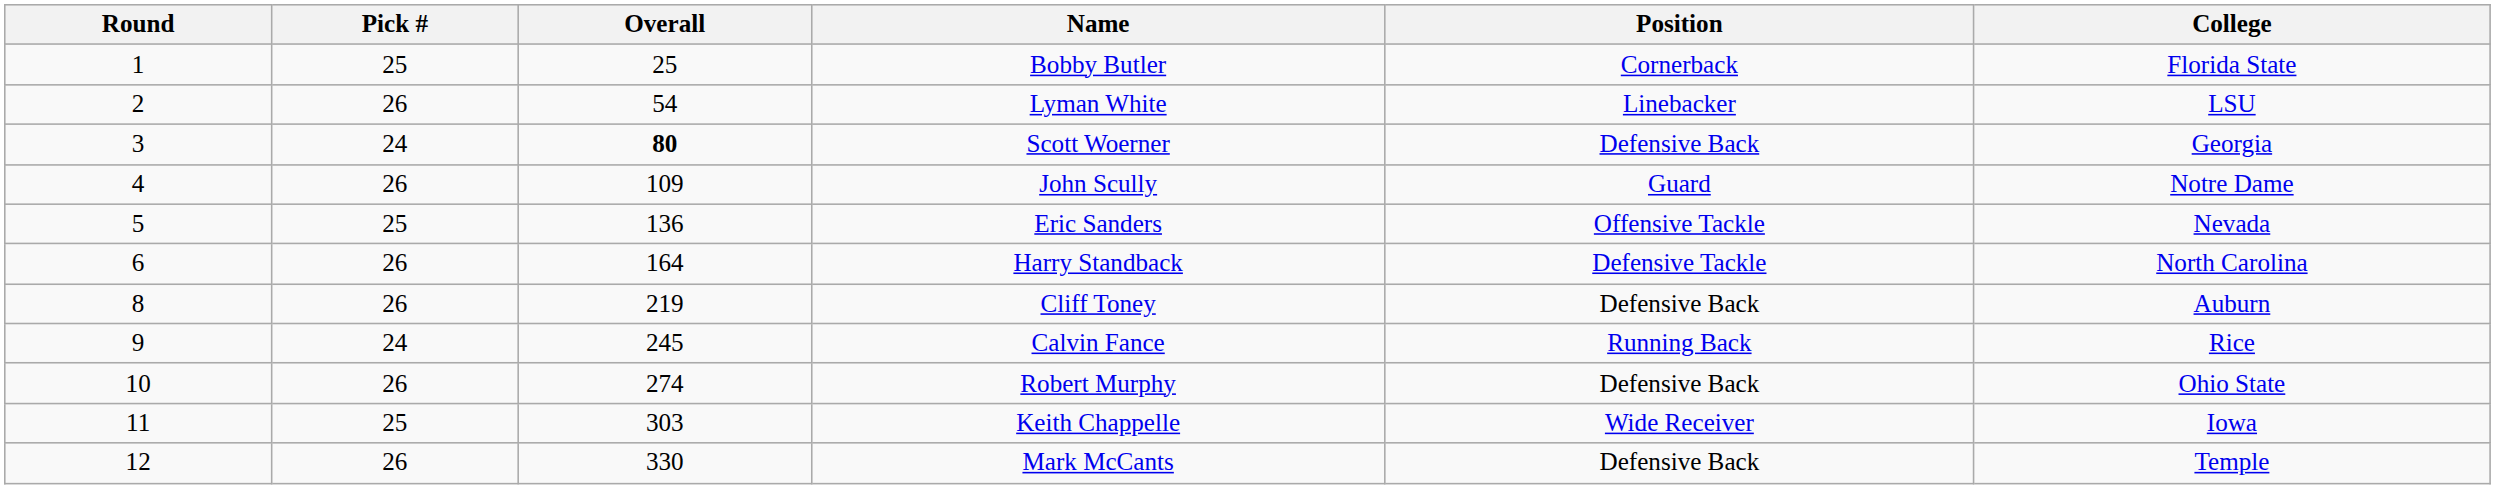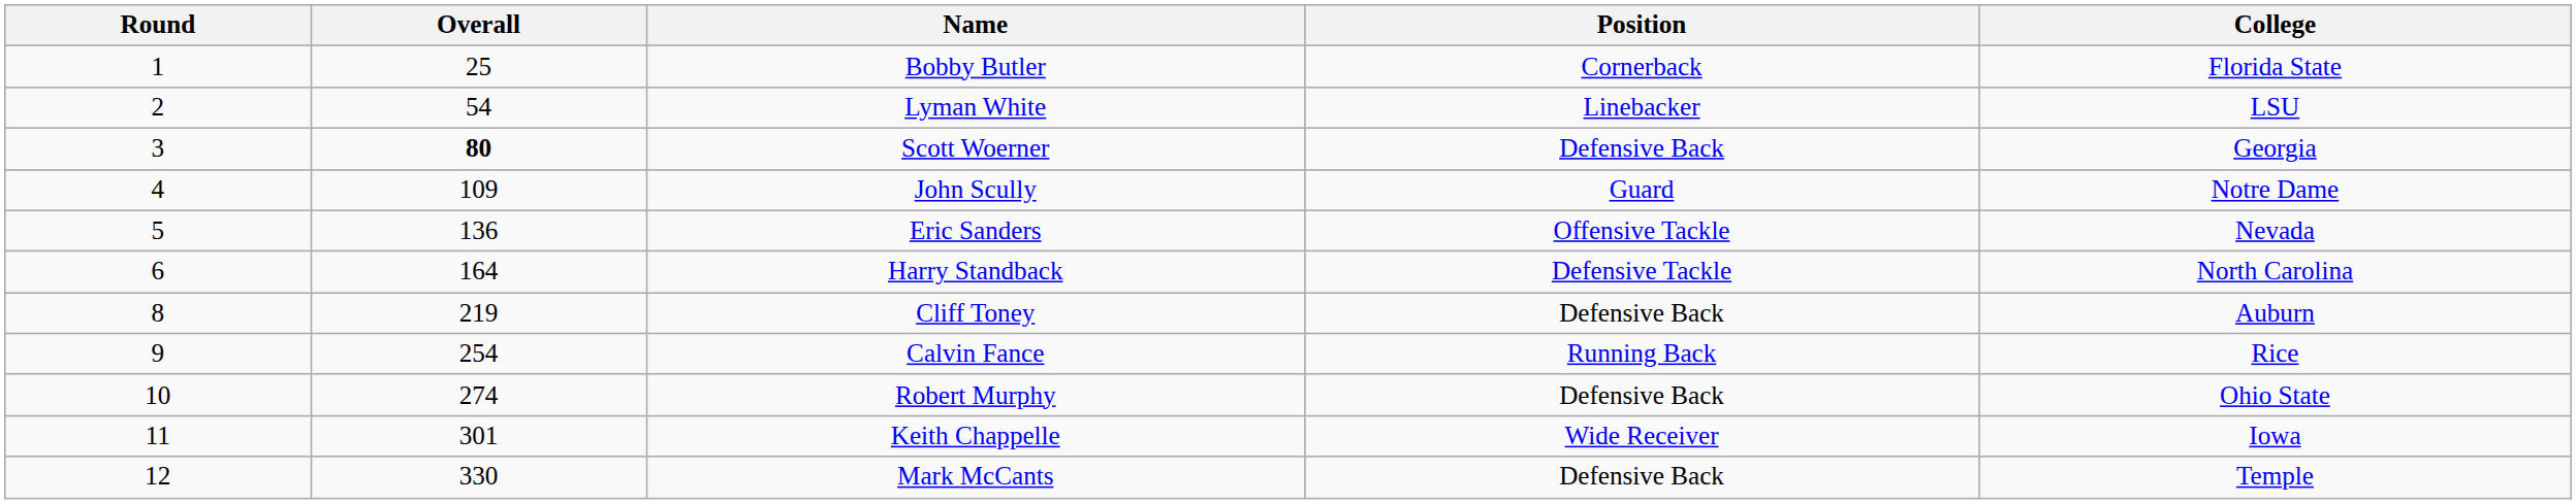 <table class="wikitable sortable sortable" style="width: 100%; text-align:center">
 <tr>
 <th>Round</th>
-<th>Pick #</th>
 <th>Overall</th>
 <th>Name</th>
 <th>Position</th>
 <th>College</th>
 </tr>
 <tr>
 <td>1</td>
 <td>25</td>
-<td>25</td>
 <td><a href='#'>Bobby Butler</a></td>
 <td><a href='#'>Cornerback</a></td>
 <td><a href='#'>Florida State</a></td>
 </tr>
 <tr>
 <td>2</td>
-<td>26</td>
 <td>54</td>
 <td><a href='#'>Lyman White</a></td>
 <td><a href='#'>Linebacker</a></td>
 <td><a href='#'>LSU</a></td>
 </tr>
 <tr>
 <td>3</td>
-<td>24</td>
 <td><strong>80</strong></td>
 <td><a href='#'>Scott Woerner</a></td>
 <td><a href='#'>Defensive Back</a></td>
 <td><a href='#'>Georgia</a></td>
 </tr>
 <tr>
 <td>4</td>
-<td>26</td>
 <td>109</td>
 <td><a href='#'>John Scully</a></td>
 <td><a href='#'>Guard</a></td>
 <td><a href='#'>Notre Dame</a></td>
 </tr>
 <tr>
 <td>5</td>
-<td>25</td>
 <td>136</td>
 <td><a href='#'>Eric Sanders</a></td>
 <td><a href='#'>Offensive Tackle</a></td>
 <td><a href='#'>Nevada</a></td>
 </tr>
 <tr>
 <td>6</td>
-<td>26</td>
 <td>164</td>
 <td><a href='#'>Harry Standback</a></td>
 <td><a href='#'>Defensive Tackle</a></td>
 <td><a href='#'>North Carolina</a></td>
 </tr>
 <tr>
 <td>8</td>
-<td>26</td>
 <td>219</td>
 <td><a href='#'>Cliff Toney</a></td>
 <td>Defensive Back</td>
 <td><a href='#'>Auburn</a></td>
 </tr>
 <tr>
 <td>9</td>
-<td>24</td>
-<td>245</td>
+<td>254</td>
 <td><a href='#'>Calvin Fance</a></td>
 <td><a href='#'>Running Back</a></td>
 <td><a href='#'>Rice</a></td>
 </tr>
 <tr>
 <td>10</td>
-<td>26</td>
 <td>274</td>
 <td><a href='#'>Robert Murphy</a></td>
 <td>Defensive Back</td>
 <td><a href='#'>Ohio State</a></td>
 </tr>
 <tr>
 <td>11</td>
-<td>25</td>
-<td>303</td>
+<td>301</td>
 <td><a href='#'>Keith Chappelle</a></td>
 <td><a href='#'>Wide Receiver</a></td>
 <td><a href='#'>Iowa</a></td>
 </tr>
 <tr>
 <td>12</td>
-<td>26</td>
 <td>330</td>
 <td><a href='#'>Mark McCants</a></td>
 <td>Defensive Back</td>
 <td><a href='#'>Temple</a></td>
 </tr>
 </table>
